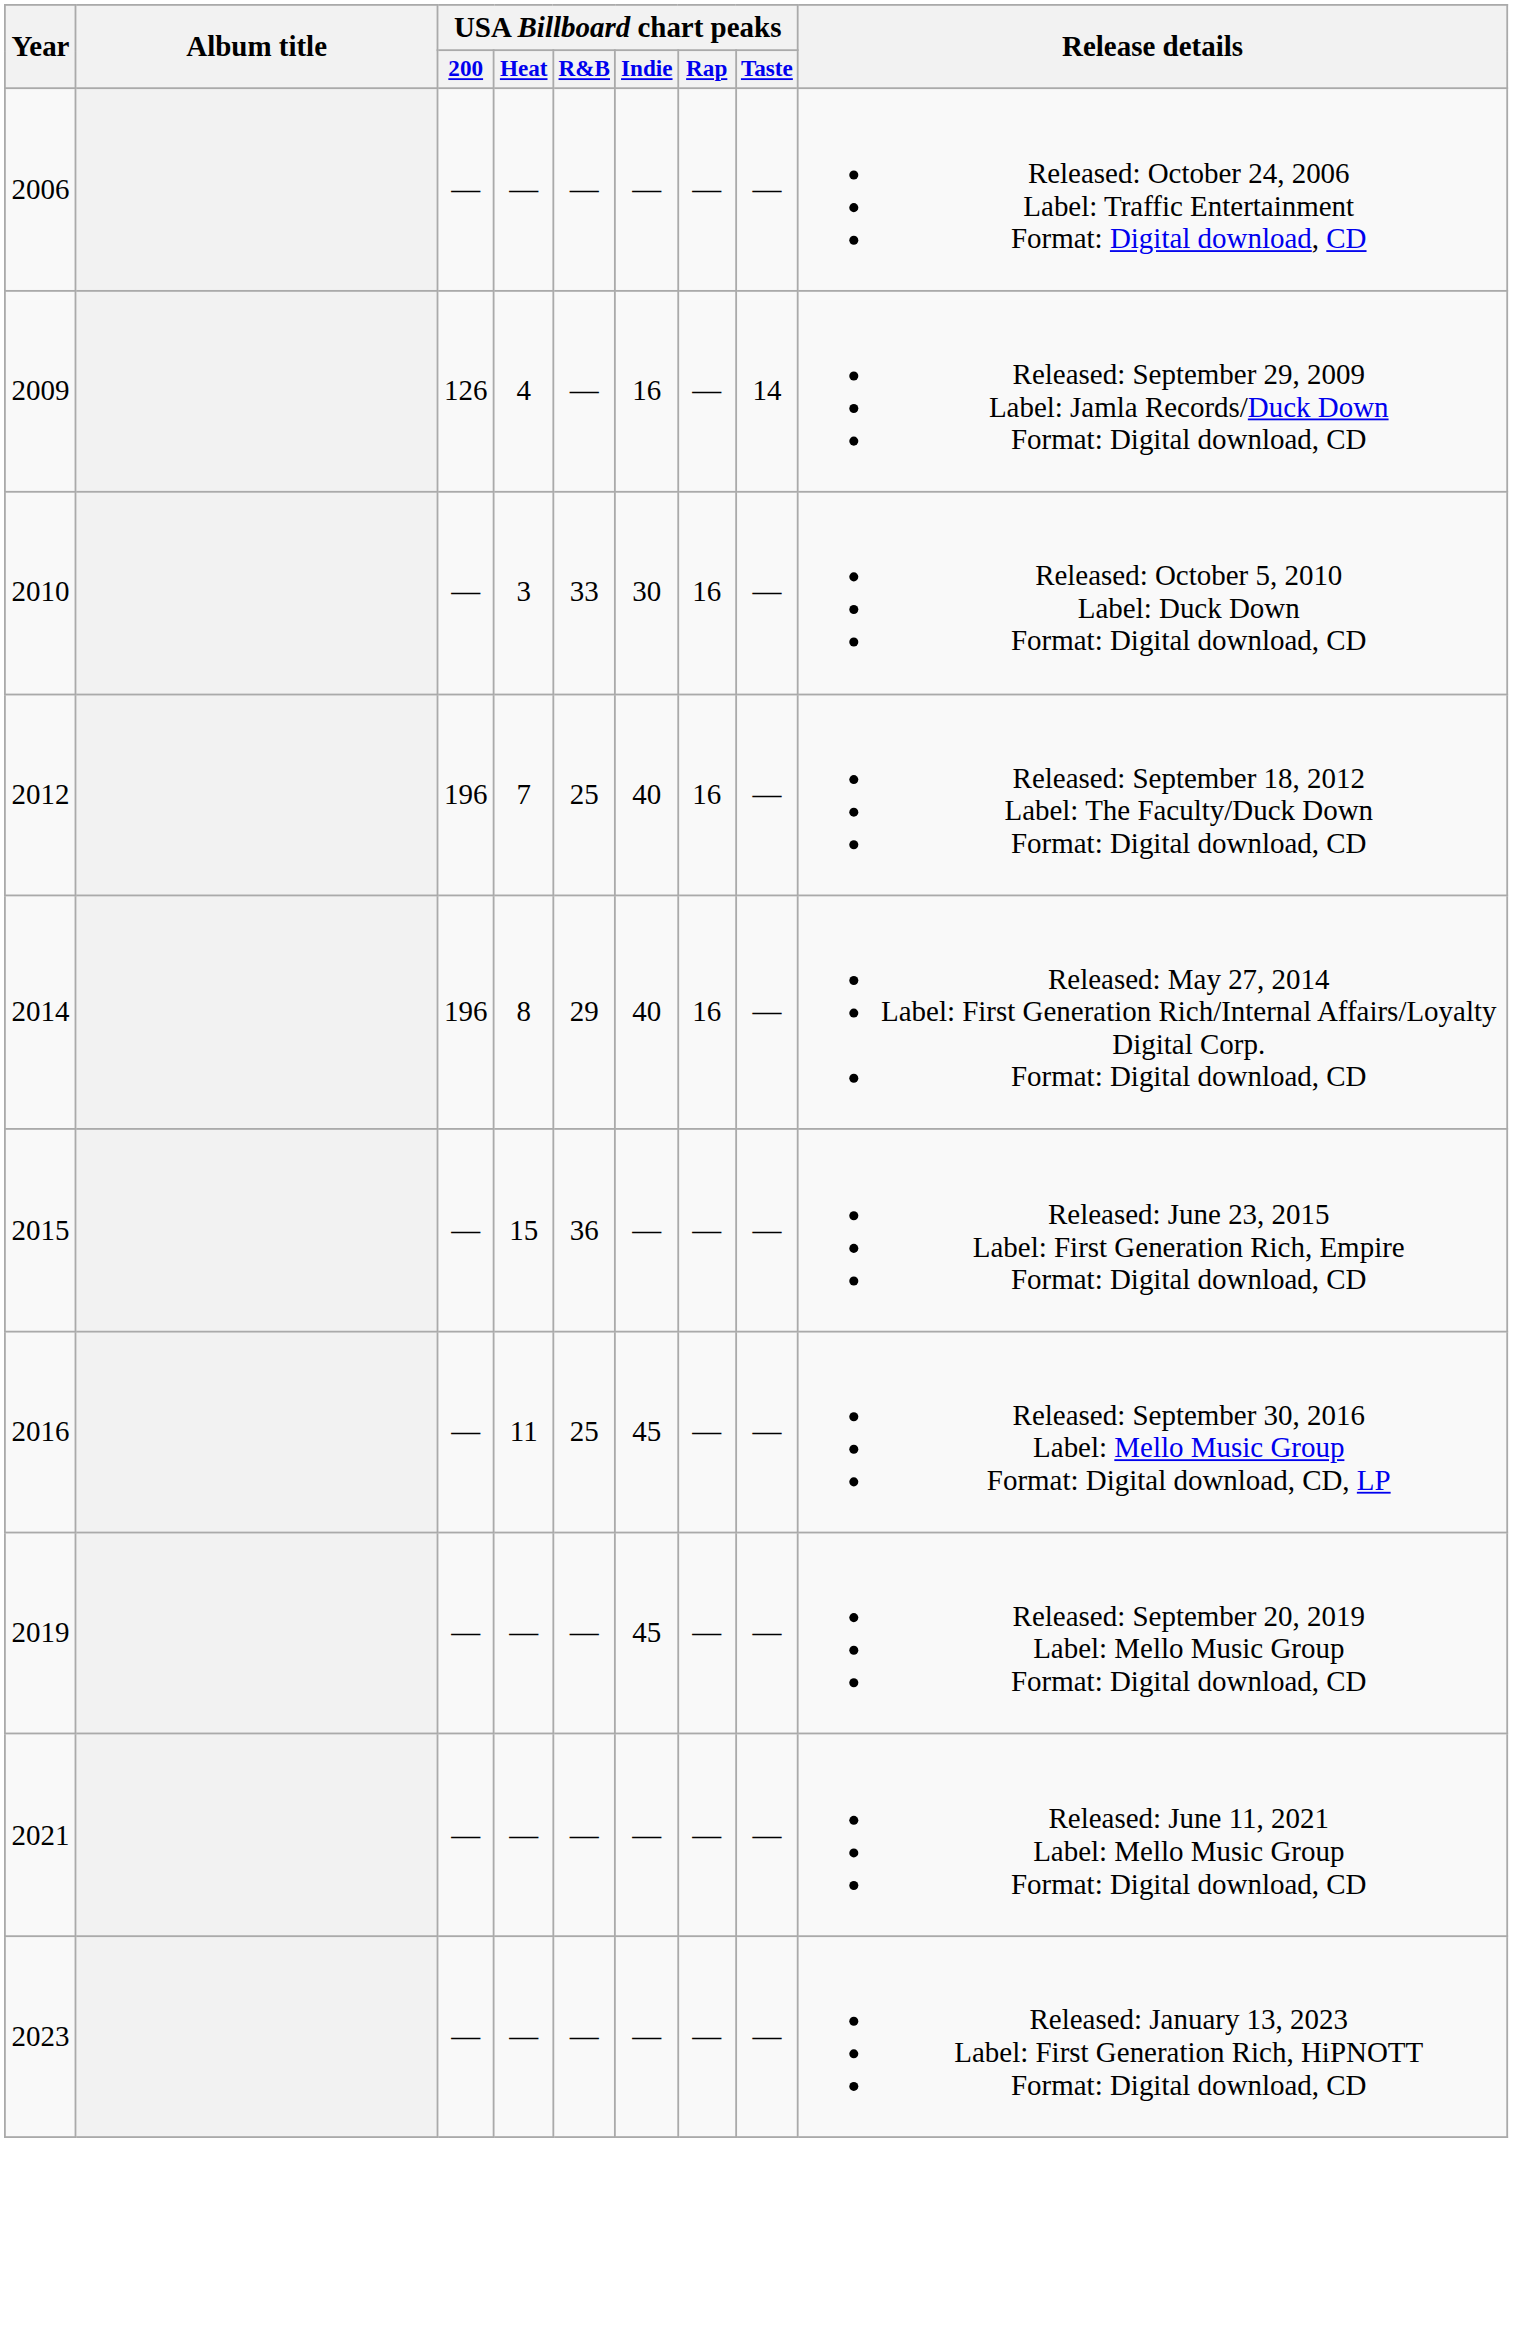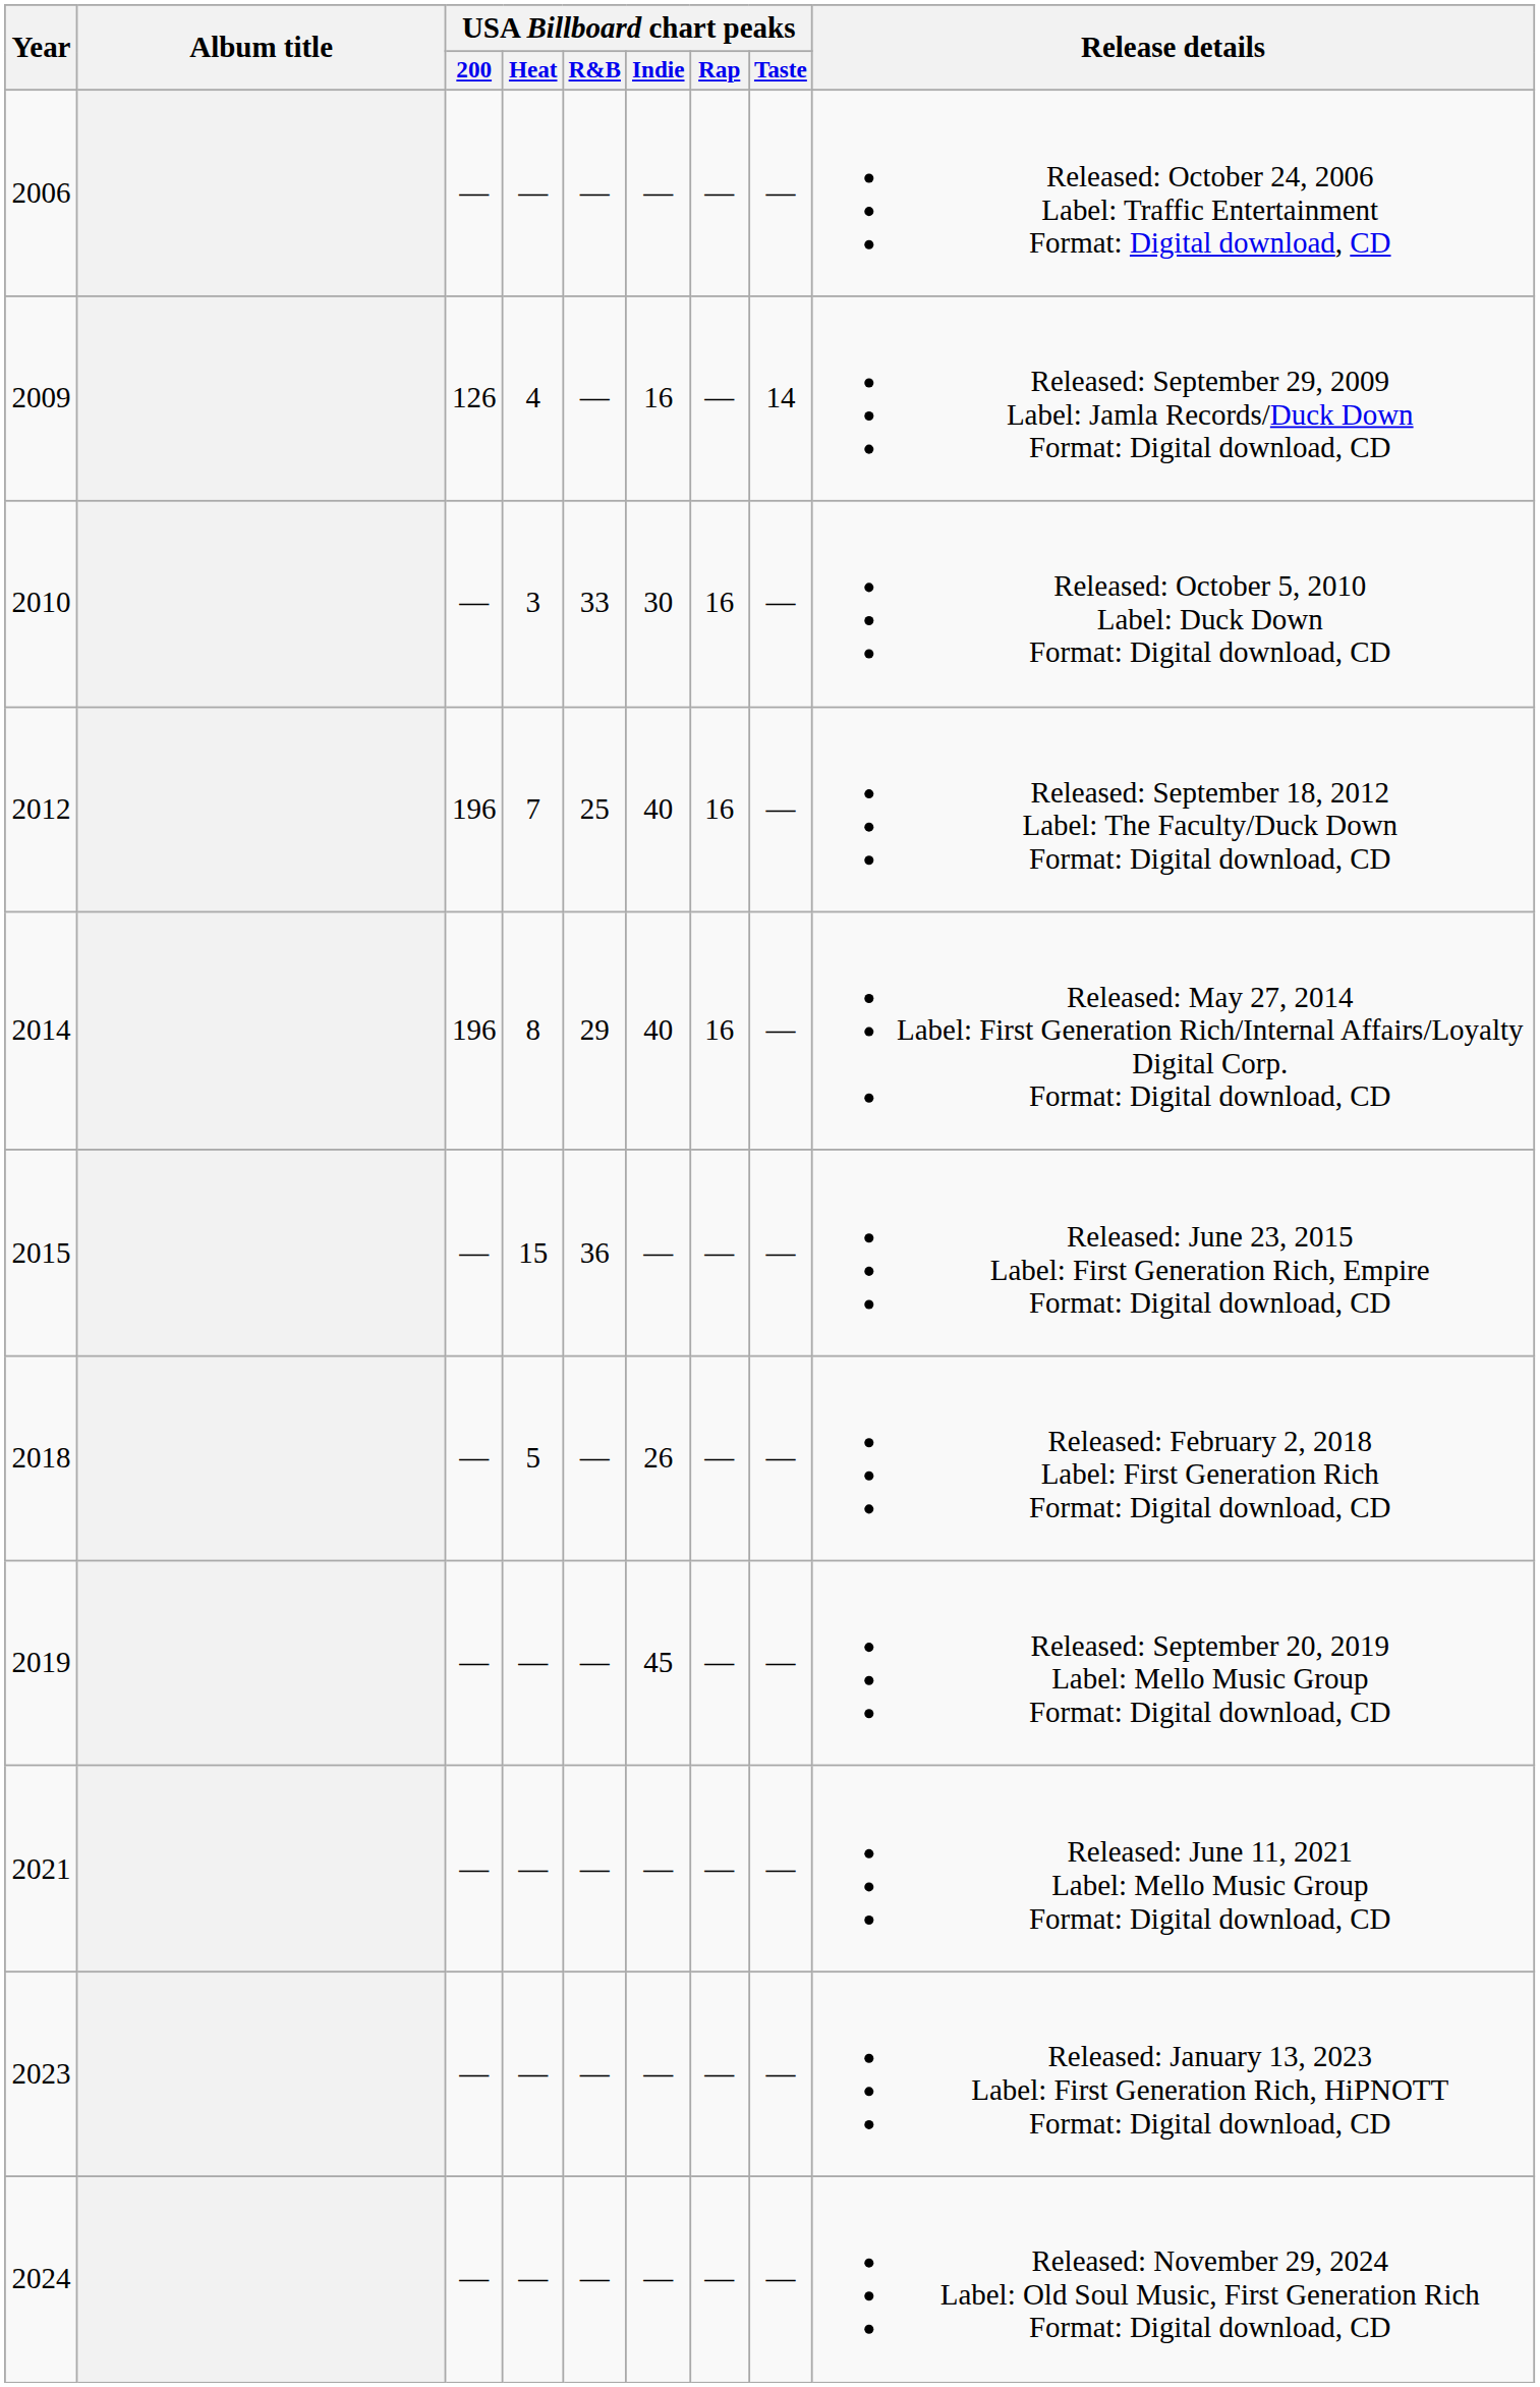 <table class="wikitable plainrowheaders" style="text-align:center;">
 <tr>
 <th rowspan="2;">Year</th>
 <th scope="col" rowspan="2" style="width:12em;">Album title</th>
 <th scope="col" colspan="6">USA <em>Billboard</em> chart peaks</th>
 <th scope="col" rowspan="2" style="width:24em;">Release details</th>
 </tr>
 <tr>
 <th style="width:2.0em;font-size:80%;"><a href='#'>200</a></th>
 <th style="width:2.0em;font-size:80%;"><a href='#'>Heat</a></th>
 <th style="width:2.0em;font-size:80%;"><a href='#'>R&B</a></th>
 <th style="width:2.0em;font-size:80%;"><a href='#'>Indie</a></th>
 <th style="width:2.0em;font-size:80%;"><a href='#'>Rap</a></th>
 <th style="width:2.0em;font-size:80%;"><a href='#'>Taste</a></th>
 </tr>
 <tr>
 <td>2006</td>
 <th></th>
 <td>—</td>
 <td>—</td>
 <td>—</td>
 <td>—</td>
 <td>—</td>
 <td>—</td>
 <td><br><ul><li>Released: October 24, 2006</li><li>Label: Traffic Entertainment</li><li>Format: <a href='#'>Digital download</a>, <a href='#'>CD</a></li></ul></td>
 </tr>
 <tr>
 <td>2009</td>
 <th></th>
 <td>126</td>
 <td>4</td>
 <td>—</td>
 <td>16</td>
 <td>—</td>
 <td>14</td>
 <td><br><ul><li>Released: September 29, 2009</li><li>Label: Jamla Records/<a href='#'>Duck Down</a></li><li>Format: Digital download, CD</li></ul></td>
 </tr>
 <tr>
 <td>2010</td>
 <th></th>
 <td>—</td>
 <td>3</td>
 <td>33</td>
 <td>30</td>
 <td>16</td>
 <td>—</td>
 <td><br><ul><li>Released: October 5, 2010</li><li>Label: Duck Down</li><li>Format: Digital download, CD</li></ul></td>
 </tr>
 <tr>
 <td>2012</td>
 <th></th>
 <td>196</td>
 <td>7</td>
 <td>25</td>
 <td>40</td>
 <td>16</td>
 <td>—</td>
 <td><br><ul><li>Released: September 18, 2012</li><li>Label:  The Faculty/Duck Down</li><li>Format: Digital download, CD</li></ul></td>
 </tr>
 <tr>
 <td>2014</td>
 <th></th>
 <td>196</td>
 <td>8</td>
 <td>29</td>
 <td>40</td>
 <td>16</td>
 <td>—</td>
 <td><br><ul><li>Released: May 27, 2014</li><li>Label:  First Generation Rich/Internal Affairs/Loyalty Digital Corp.</li><li>Format: Digital download, CD</li></ul></td>
 </tr>
 <tr>
 <td>2015</td>
 <th></th>
 <td>—</td>
 <td>15</td>
 <td>36</td>
 <td>—</td>
 <td>—</td>
 <td>—</td>
 <td><br><ul><li>Released: June 23, 2015</li><li>Label: First Generation Rich, Empire</li><li>Format: Digital download, CD</li></ul></td>
 </tr>
 <tr>
-<td>2016</td>
+<td>2018</td>
 <th></th>
 <td>—</td>
-<td>11</td>
-<td>25</td>
-<td>45</td>
+<td>5</td>
+<td>—</td>
+<td>26</td>
 <td>—</td>
 <td>—</td>
-<td><br><ul><li>Released: September 30, 2016</li><li>Label: <a href='#'>Mello Music Group</a></li><li>Format: Digital download, CD, <a href='#'>LP</a></li></ul></td>
+<td><br><ul><li>Released: February 2, 2018</li><li>Label: First Generation Rich</li><li>Format: Digital download, CD</li></ul></td>
 </tr>
 <tr>
 <td>2019</td>
 <th></th>
 <td>—</td>
 <td>—</td>
 <td>—</td>
 <td>45</td>
 <td>—</td>
 <td>—</td>
 <td><br><ul><li>Released: September 20, 2019</li><li>Label: Mello Music Group</li><li>Format: Digital download, CD</li></ul></td>
 </tr>
 <tr>
 <td>2021</td>
 <th></th>
 <td>—</td>
 <td>—</td>
 <td>—</td>
 <td>—</td>
 <td>—</td>
 <td>—</td>
 <td><br><ul><li>Released: June 11, 2021</li><li>Label: Mello Music Group</li><li>Format: Digital download, CD</li></ul></td>
 </tr>
 <tr>
 <td>2023</td>
 <th></th>
 <td>—</td>
 <td>—</td>
 <td>—</td>
 <td>—</td>
 <td>—</td>
 <td>—</td>
 <td><br><ul><li>Released: January 13, 2023</li><li>Label: First Generation Rich, HiPNOTT</li><li>Format: Digital download, CD</li></ul></td>
 </tr>
+<tr>
+<td>2024</td>
+<th></th>
+<td>—</td>
+<td>—</td>
+<td>—</td>
+<td>—</td>
+<td>—</td>
+<td>—</td>
+<td><br><ul><li>Released: November 29, 2024</li><li>Label: Old Soul Music, First Generation Rich</li><li>Format: Digital download, CD</li></ul></td>
+</tr>
 </table>
